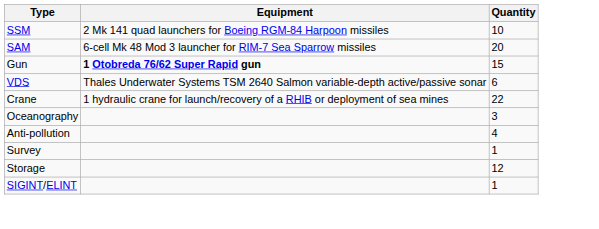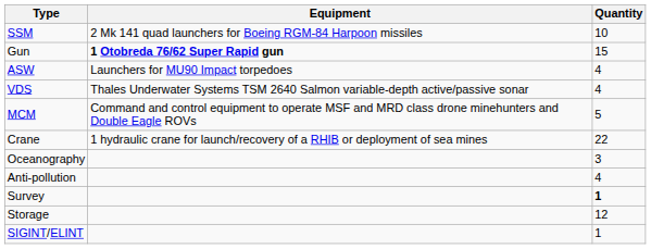 <table class="wikitable">
 <tr>
 <th>Type</th>
 <th>Equipment</th>
 <th>Quantity</th>
 </tr>
 <tr>
 <td><a href='#'>SSM</a></td>
 <td>2 Mk 141 quad launchers for <a href='#'>Boeing RGM-84 Harpoon</a> missiles</td>
 <td>10</td>
 </tr>
 <tr>
-<td><a href='#'>SAM</a></td>
-<td>6-cell Mk 48 Mod 3 launcher for <a href='#'>RIM-7 Sea Sparrow</a> missiles</td>
-<td>20</td>
-</tr>
-<tr>
 <td>Gun</td>
 <td><strong>1 <a href='#'>Otobreda 76/62 Super Rapid</a> gun</strong></td>
 <td>15</td>
 </tr>
 <tr>
+<td><a href='#'>ASW</a></td>
+<td>Launchers for <a href='#'>MU90 Impact</a> torpedoes</td>
+<td>4</td>
+</tr>
+<tr>
 <td><a href='#'>VDS</a></td>
 <td>Thales Underwater Systems TSM 2640 Salmon variable-depth active/passive sonar</td>
-<td>6</td>
+<td>4</td>
+</tr>
+<tr>
+<td><a href='#'>MCM</a></td>
+<td>Command and control equipment to operate MSF and MRD class drone minehunters and <a href='#'>Double Eagle</a> ROVs</td>
+<td>5</td>
 </tr>
 <tr>
 <td>Crane</td>
 <td>1 hydraulic crane for launch/recovery of a <a href='#'>RHIB</a> or deployment of sea mines</td>
 <td>22</td>
 </tr>
 <tr>
 <td>Oceanography</td>
 <td></td>
 <td>3</td>
 </tr>
 <tr>
 <td>Anti-pollution</td>
 <td></td>
 <td>4</td>
 </tr>
 <tr>
 <td>Survey</td>
 <td></td>
-<td>1</td>
+<td><strong>1</strong></td>
 </tr>
 <tr>
 <td>Storage</td>
 <td></td>
 <td>12</td>
 </tr>
 <tr>
 <td><a href='#'>SIGINT</a>/<a href='#'>ELINT</a></td>
 <td></td>
 <td>1</td>
 </tr>
 </table>
